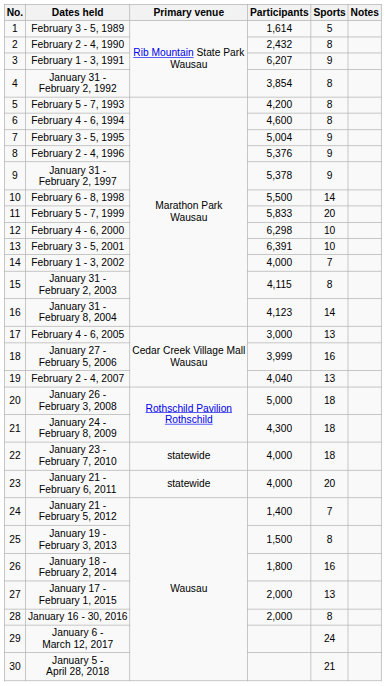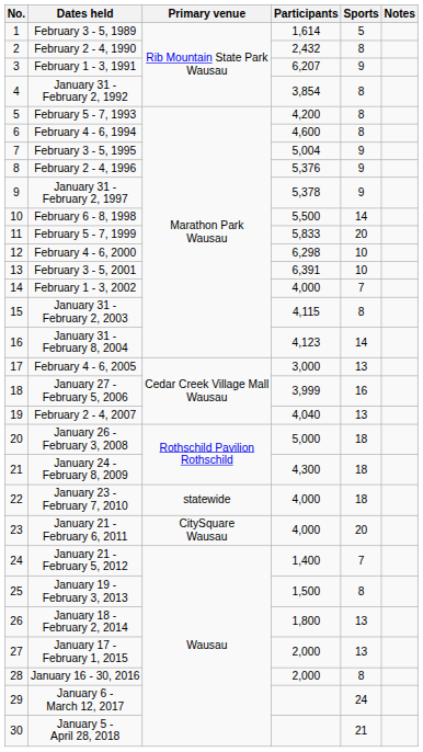 <table class="wikitable" style="text-align: center;">
 <tr>
 <th scope="col">No.</th>
 <th scope="col">Dates held</th>
 <th scope="col">Primary venue</th>
 <th scope="col">Participants</th>
 <th scope="col">Sports</th>
 <th scope="col">Notes</th>
 </tr>
 <tr>
 <td>1</td>
 <td>February 3 - 5, 1989</td>
 <td rowspan="4"><a href='#'>Rib Mountain</a> State Park<br>Wausau</td>
 <td>1,614</td>
 <td>5</td>
 <td></td>
 </tr>
 <tr>
 <td>2</td>
 <td>February 2 - 4, 1990</td>
 <td>2,432</td>
 <td>8</td>
 <td></td>
 </tr>
 <tr>
 <td>3</td>
 <td>February 1 - 3, 1991</td>
 <td>6,207</td>
 <td>9</td>
 <td></td>
 </tr>
 <tr>
 <td>4</td>
 <td>January 31 -<br>February 2, 1992</td>
 <td>3,854</td>
 <td>8</td>
 <td></td>
 </tr>
 <tr>
 <td>5</td>
 <td>February 5 - 7, 1993</td>
 <td rowspan="12">Marathon Park<br>Wausau</td>
 <td>4,200</td>
 <td>8</td>
 <td></td>
 </tr>
 <tr>
 <td>6</td>
 <td>February 4 - 6, 1994</td>
 <td>4,600</td>
 <td>8</td>
 <td></td>
 </tr>
 <tr>
 <td>7</td>
 <td>February 3 - 5, 1995</td>
 <td>5,004</td>
 <td>9</td>
 <td></td>
 </tr>
 <tr>
 <td>8</td>
 <td>February 2 - 4, 1996</td>
 <td>5,376</td>
 <td>9</td>
 <td></td>
 </tr>
 <tr>
 <td>9</td>
 <td>January 31 -<br>February 2, 1997</td>
 <td>5,378</td>
 <td>9</td>
 <td></td>
 </tr>
 <tr>
 <td>10</td>
 <td>February 6 - 8, 1998</td>
 <td>5,500</td>
 <td>14</td>
 <td></td>
 </tr>
 <tr>
 <td>11</td>
 <td>February 5 - 7, 1999</td>
 <td>5,833</td>
 <td>20</td>
 <td></td>
 </tr>
 <tr>
 <td>12</td>
 <td>February 4 - 6, 2000</td>
 <td>6,298</td>
 <td>10</td>
 <td></td>
 </tr>
 <tr>
 <td>13</td>
 <td>February 3 - 5, 2001</td>
 <td>6,391</td>
 <td>10</td>
 <td></td>
 </tr>
 <tr>
 <td>14</td>
 <td>February 1 - 3, 2002</td>
 <td>4,000</td>
 <td>7</td>
 <td></td>
 </tr>
 <tr>
 <td>15</td>
 <td>January 31 -<br>February 2, 2003</td>
 <td>4,115</td>
 <td>8</td>
 <td></td>
 </tr>
 <tr>
 <td>16</td>
 <td>January 31 -<br>February 8, 2004</td>
 <td>4,123</td>
 <td>14</td>
 <td></td>
 </tr>
 <tr>
 <td>17</td>
 <td>February 4 - 6, 2005</td>
 <td rowspan="3">Cedar Creek Village Mall<br>Wausau</td>
 <td>3,000</td>
 <td>13</td>
 <td></td>
 </tr>
 <tr>
 <td>18</td>
 <td>January 27 -<br>February 5, 2006</td>
 <td>3,999</td>
 <td>16</td>
 <td></td>
 </tr>
 <tr>
 <td>19</td>
 <td>February 2 - 4, 2007</td>
 <td>4,040</td>
 <td>13</td>
 <td></td>
 </tr>
 <tr>
 <td>20</td>
 <td>January 26 -<br>February 3, 2008</td>
 <td rowspan="2"><a href='#'>Rothschild Pavilion</a><br><a href='#'>Rothschild</a></td>
 <td>5,000</td>
 <td>18</td>
 <td></td>
 </tr>
 <tr>
 <td>21</td>
 <td>January 24 -<br>February 8, 2009</td>
 <td>4,300</td>
 <td>18</td>
 <td></td>
 </tr>
 <tr>
 <td>22</td>
 <td>January 23 -<br>February 7, 2010</td>
 <td>statewide</td>
 <td>4,000</td>
 <td>18</td>
 <td></td>
 </tr>
 <tr>
 <td>23</td>
 <td>January 21 -<br>February 6, 2011</td>
-<td>statewide</td>
+<td>CitySquare<br>Wausau</td>
 <td>4,000</td>
 <td>20</td>
 <td></td>
 </tr>
 <tr>
 <td>24</td>
 <td>January 21 -<br>February 5, 2012</td>
 <td rowspan="7">Wausau</td>
 <td>1,400</td>
 <td>7</td>
 <td></td>
 </tr>
 <tr>
 <td>25</td>
 <td>January 19 -<br>February 3, 2013</td>
 <td>1,500</td>
 <td>8</td>
 <td></td>
 </tr>
 <tr>
 <td>26</td>
 <td>January 18 -<br>February 2, 2014</td>
 <td>1,800</td>
-<td>16</td>
+<td>13</td>
 <td></td>
 </tr>
 <tr>
 <td>27</td>
 <td>January 17 -<br>February 1, 2015</td>
 <td>2,000</td>
 <td>13</td>
 <td></td>
 </tr>
 <tr>
 <td>28</td>
 <td>January 16 - 30, 2016</td>
 <td>2,000</td>
 <td>8</td>
 <td></td>
 </tr>
 <tr>
 <td>29</td>
 <td>January 6 -<br>March 12, 2017</td>
 <td></td>
 <td>24</td>
 <td></td>
 </tr>
 <tr>
 <td>30</td>
 <td>January 5 -<br>April 28, 2018</td>
 <td></td>
 <td>21</td>
 <td></td>
 </tr>
 </table>
